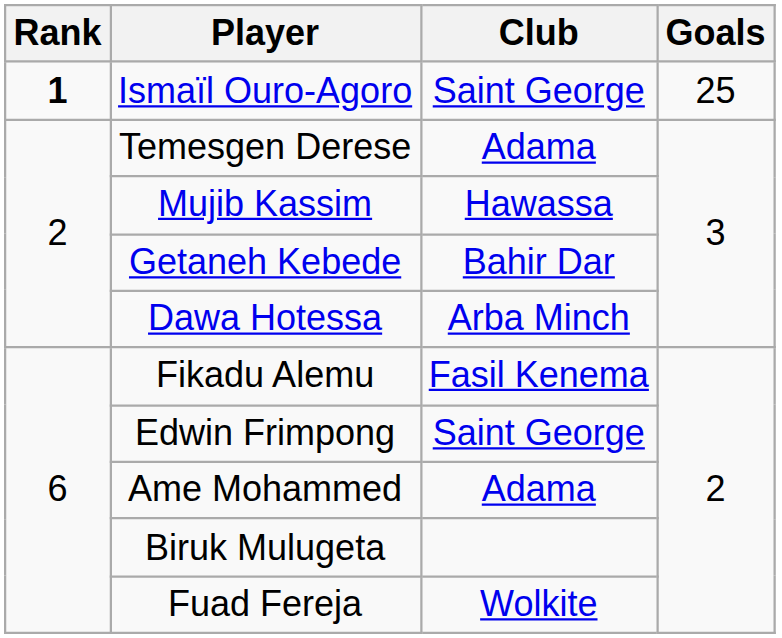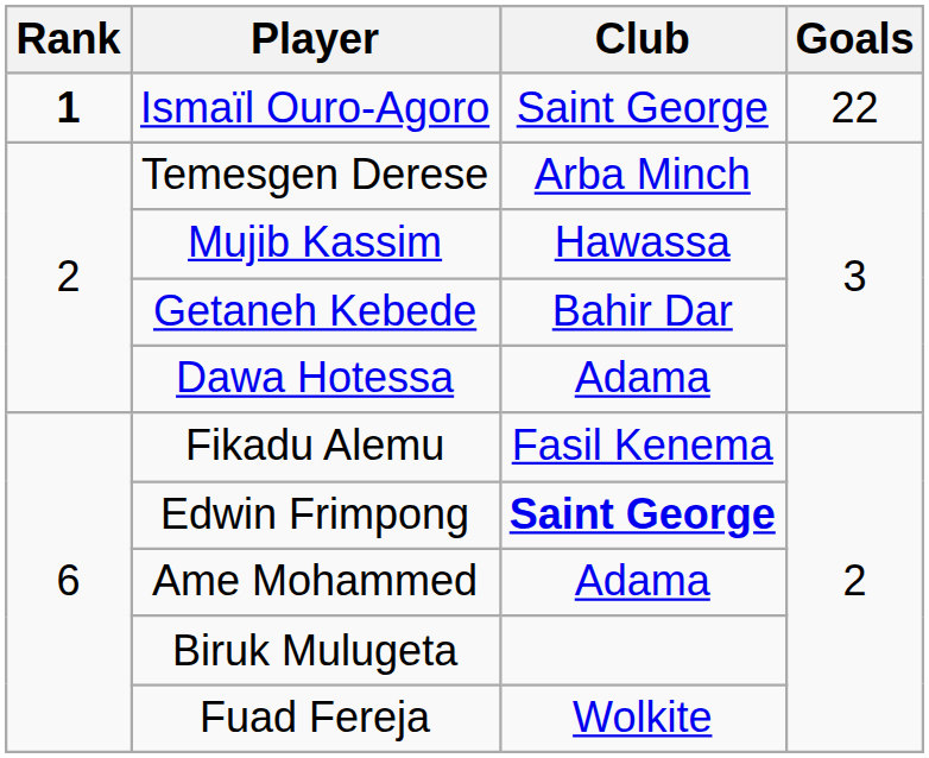 <table class="wikitable" style="text-align:center;">
 <tr>
 <th>Rank</th>
 <th>Player</th>
 <th>Club</th>
 <th>Goals</th>
 </tr>
 <tr>
 <td><strong>1</strong></td>
 <td> <a href='#'>Ismaïl Ouro-Agoro</a></td>
 <td><a href='#'>Saint George</a></td>
-<td>25</td>
+<td>22</td>
 </tr>
 <tr>
 <td rowspan=4>2</td>
 <td> Temesgen Derese</td>
-<td><a href='#'>Adama</a></td>
+<td><a href='#'>Arba Minch</a></td>
 <td rowspan=4>3</td>
 </tr>
 <tr>
 <td> <a href='#'>Mujib Kassim</a></td>
 <td><a href='#'>Hawassa</a></td>
 </tr>
 <tr>
 <td> <a href='#'>Getaneh Kebede</a></td>
 <td><a href='#'>Bahir Dar</a></td>
 </tr>
 <tr>
 <td> <a href='#'>Dawa Hotessa</a></td>
-<td><a href='#'>Arba Minch</a></td>
+<td><a href='#'>Adama</a></td>
 </tr>
 <tr>
 <td rowspan=5>6</td>
 <td> Fikadu Alemu</td>
 <td><a href='#'>Fasil Kenema</a></td>
 <td rowspan=5>2</td>
 </tr>
 <tr>
 <td> Edwin Frimpong</td>
-<td><a href='#'>Saint George</a></td>
+<td><strong><a href='#'>Saint George</a></strong></td>
 </tr>
 <tr>
 <td> Ame Mohammed</td>
 <td><a href='#'>Adama</a></td>
 </tr>
 <tr>
 <td> Biruk Mulugeta</td>
 <td></td>
 </tr>
 <tr>
 <td> Fuad Fereja</td>
 <td><a href='#'>Wolkite</a></td>
 </tr>
 </table>
